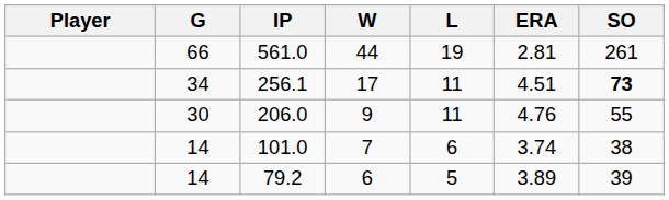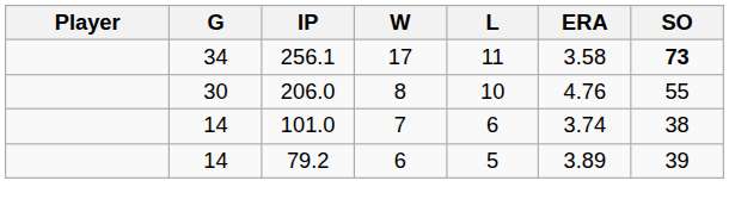 <table class="wikitable sortable">
 <tr>
 <th bgcolor="#DDDDFF" width="16%">Player</th>
 <th bgcolor="#DDDDFF" width="9%">G</th>
 <th bgcolor="#DDDDFF" width="9%">IP</th>
 <th bgcolor="#DDDDFF" width="9%">W</th>
 <th bgcolor="#DDDDFF" width="9%">L</th>
 <th bgcolor="#DDDDFF" width="9%">ERA</th>
 <th bgcolor="#DDDDFF" width="9%">SO</th>
 </tr>
 <tr align="center">
 <td></td>
-<td>66</td>
-<td>561.0</td>
-<td>44</td>
-<td>19</td>
-<td>2.81</td>
-<td>261</td>
-</tr>
-<tr align="center">
-<td></td>
 <td>34</td>
 <td>256.1</td>
 <td>17</td>
 <td>11</td>
-<td>4.51</td>
+<td>3.58</td>
 <td><strong>73</strong></td>
 </tr>
 <tr align="center">
 <td></td>
 <td>30</td>
 <td>206.0</td>
-<td>9</td>
-<td>11</td>
+<td>8</td>
+<td>10</td>
 <td>4.76</td>
 <td>55</td>
 </tr>
 <tr align="center">
 <td></td>
 <td>14</td>
 <td>101.0</td>
 <td>7</td>
 <td>6</td>
 <td>3.74</td>
 <td>38</td>
 </tr>
 <tr align="center">
 <td></td>
 <td>14</td>
 <td>79.2</td>
 <td>6</td>
 <td>5</td>
 <td>3.89</td>
 <td>39</td>
 </tr>
 </table>
